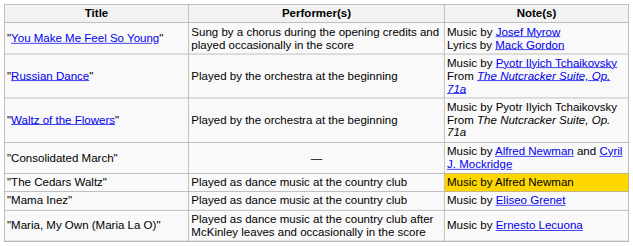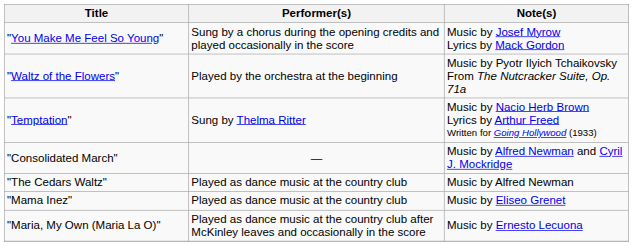 <table class="wikitable">
 <tr>
 <th style="text-align:center; width:250px;">Title</th>
 <th style="text-align:center; width:350px;">Performer(s)</th>
 <th style="text-align:center; width:250px;">Note(s)</th>
 </tr>
 <tr>
 <td>"<a href='#'>You Make Me Feel So Young</a>"</td>
 <td>Sung by a chorus during the opening credits and played occasionally in the score</td>
 <td>Music by <a href='#'>Josef Myrow</a><br>Lyrics by <a href='#'>Mack Gordon</a></td>
 </tr>
 <tr>
-<td>"<a href='#'>Russian Dance</a>"</td>
-<td>Played by the orchestra at the beginning</td>
-<td>Music by <a href='#'>Pyotr Ilyich Tchaikovsky</a><br>From <em><a href='#'>The Nutcracker Suite, Op. 71a</a></em></td>
-</tr>
-<tr>
 <td>"<a href='#'>Waltz of the Flowers</a>"</td>
 <td>Played by the orchestra at the beginning</td>
 <td>Music by Pyotr Ilyich Tchaikovsky<br>From <em>The Nutcracker Suite, Op. 71a</em></td>
+</tr>
+<tr>
+<td>"<a href='#'>Temptation</a>"</td>
+<td>Sung by <a href='#'>Thelma Ritter</a></td>
+<td>Music by <a href='#'>Nacio Herb Brown</a><br>Lyrics by <a href='#'>Arthur Freed</a><br><small>Written for <em><a href='#'>Going Hollywood</a></em> (1933)</small></td>
 </tr>
 <tr>
 <td>"Consolidated March"</td>
 <td style="text-align:center;">—</td>
 <td>Music by <a href='#'>Alfred Newman</a> and <a href='#'>Cyril J. Mockridge</a></td>
 </tr>
 <tr>
 <td>"The Cedars Waltz"</td>
 <td>Played as dance music at the country club</td>
-<td style="background: gold;">Music by Alfred Newman</td>
+<td>Music by Alfred Newman</td>
 </tr>
 <tr>
 <td>"Mama Inez"</td>
 <td>Played as dance music at the country club</td>
 <td>Music by <a href='#'>Eliseo Grenet</a></td>
 </tr>
 <tr>
 <td>"Maria, My Own (Maria La O)"</td>
 <td>Played as dance music at the country club after McKinley leaves and occasionally in the score</td>
 <td>Music by <a href='#'>Ernesto Lecuona</a></td>
 </tr>
 <tr>
 </tr>
 </table>
